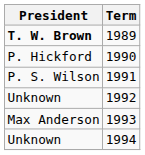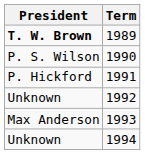 <table class="wikitable">
 <tr>
 <th>President</th>
 <th>Term</th>
 </tr>
 <tr>
 <td><strong>T. W. Brown</strong></td>
 <td>1989</td>
 </tr>
 <tr>
-<td>P. Hickford</td>
+<td>P. S. Wilson</td>
 <td>1990</td>
 </tr>
 <tr>
-<td>P. S. Wilson</td>
+<td>P. Hickford</td>
 <td>1991</td>
 </tr>
 <tr>
 <td>Unknown</td>
 <td>1992</td>
 </tr>
 <tr>
 <td>Max Anderson</td>
 <td>1993 </td>
 </tr>
 <tr>
 <td>Unknown</td>
 <td>1994</td>
 </tr>
 <tr>
 </tr>
 </table>
